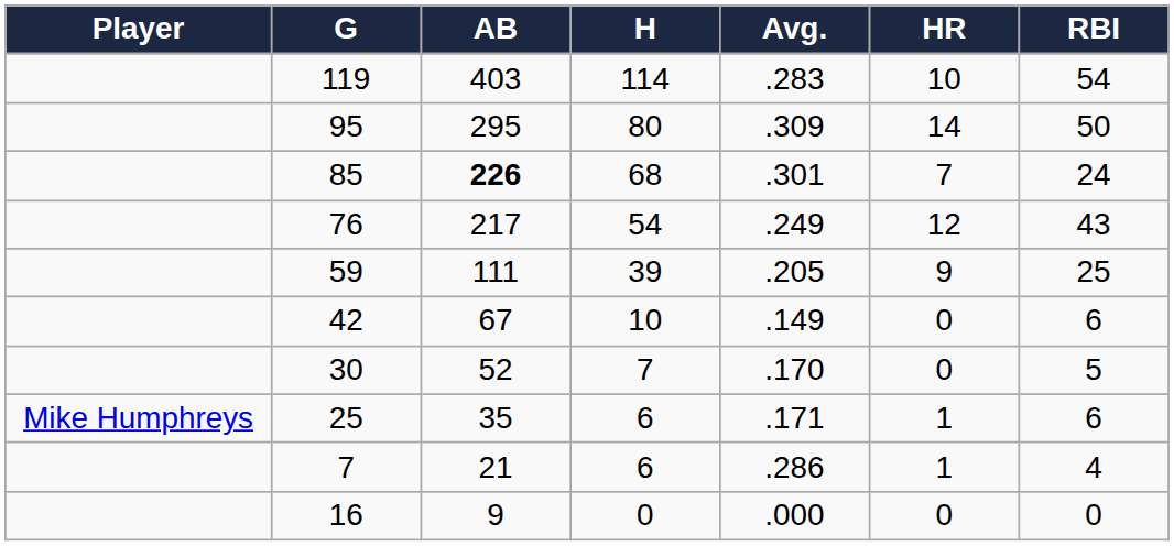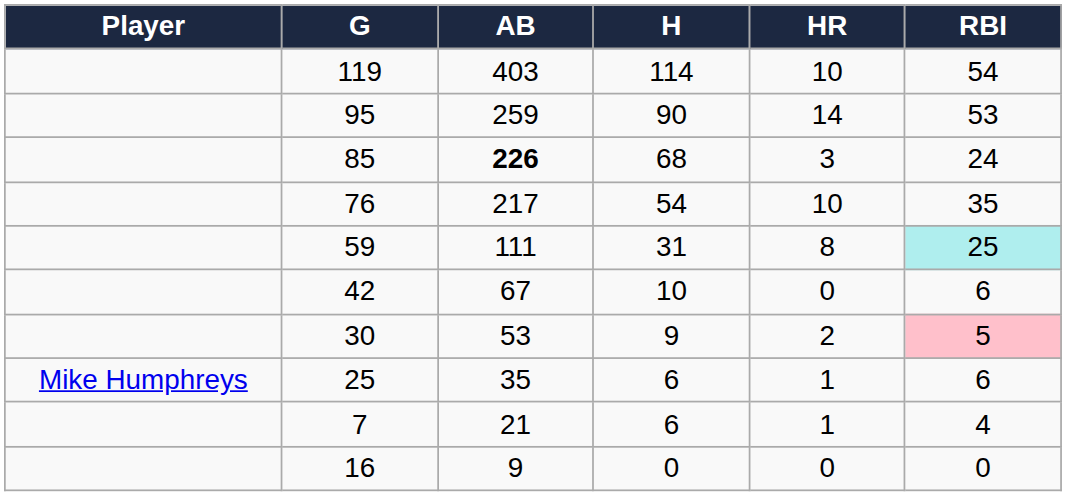 <table class="wikitable sortable">
 <tr>
 <th style="background:#1c2841;color:white;" width="16%">Player</th>
 <th style="background:#1c2841;color:white;" width="9%">G</th>
 <th style="background:#1c2841;color:white;" width="9%">AB</th>
 <th style="background:#1c2841;color:white;" width="9%">H</th>
-<th style="background:#1c2841;color:white;" width="9%">Avg.</th>
 <th style="background:#1c2841;color:white;" width="9%">HR</th>
 <th style="background:#1c2841;color:white;" width="9%">RBI</th>
 </tr>
 <tr align="center">
 <td></td>
 <td>119</td>
 <td>403</td>
 <td>114</td>
-<td>.283</td>
 <td>10</td>
 <td>54</td>
 </tr>
 <tr align="center">
 <td></td>
 <td>95</td>
-<td>295</td>
-<td>80</td>
-<td>.309</td>
+<td>259</td>
+<td>90</td>
 <td>14</td>
-<td>50</td>
+<td>53</td>
 </tr>
 <tr align="center">
 <td></td>
 <td>85</td>
 <td><strong>226</strong></td>
 <td>68</td>
-<td>.301</td>
-<td>7</td>
+<td>3</td>
 <td>24</td>
 </tr>
 <tr align="center">
 <td></td>
 <td>76</td>
 <td>217</td>
 <td>54</td>
-<td>.249</td>
-<td>12</td>
-<td>43</td>
+<td>10</td>
+<td>35</td>
 </tr>
 <tr align="center">
 <td></td>
 <td>59</td>
 <td>111</td>
-<td>39</td>
-<td>.205</td>
-<td>9</td>
-<td>25</td>
+<td>31</td>
+<td>8</td>
+<td style="background: paleturquoise;">25</td>
 </tr>
 <tr align="center">
 <td></td>
 <td>42</td>
 <td>67</td>
 <td>10</td>
-<td>.149</td>
 <td>0</td>
 <td>6</td>
 </tr>
 <tr align="center">
 <td></td>
 <td>30</td>
-<td>52</td>
-<td>7</td>
-<td>.170</td>
-<td>0</td>
-<td>5</td>
+<td>53</td>
+<td>9</td>
+<td>2</td>
+<td style="background: pink;">5</td>
 </tr>
 <tr align="center">
 <td><a href='#'>Mike Humphreys</a></td>
 <td>25</td>
 <td>35</td>
 <td>6</td>
-<td>.171</td>
 <td>1</td>
 <td>6</td>
 </tr>
 <tr align=center>
 <td></td>
 <td>7</td>
 <td>21</td>
 <td>6</td>
-<td>.286</td>
 <td>1</td>
 <td>4</td>
 </tr>
 <tr align="center">
 <td></td>
 <td>16</td>
 <td>9</td>
 <td>0</td>
-<td>.000</td>
 <td>0</td>
 <td>0</td>
 </tr>
 </table>
